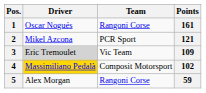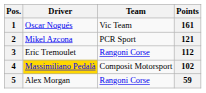 <table class="wikitable" style="font-size: 85%">
 <tr>
 <th>Pos.</th>
 <th>Driver</th>
 <th>Team</th>
 <th>Points</th>
 </tr>
 <tr>
 <th>1</th>
 <td> <a href='#'>Oscar Nogués</a></td>
-<td> <a href='#'>Rangoni Corse</a></td>
+<td> Vic Team</td>
 <th>161</th>
 </tr>
 <tr>
 <th>2</th>
 <td> <a href='#'>Mikel Azcona</a></td>
 <td> PCR Sport</td>
 <th>121</th>
 </tr>
 <tr>
 <th>3</th>
-<td style="background: lightgrey;"> Eric Tremoulet</td>
-<td> Vic Team</td>
-<th>109</th>
+<td> Eric Tremoulet</td>
+<td> <a href='#'>Rangoni Corse</a></td>
+<th>112</th>
 </tr>
 <tr>
 <th>4</th>
 <td style="background: gold;"> <a href='#'>Massimiliano Pedalà</a></td>
 <td> Composit Motorsport</td>
 <th>102</th>
 </tr>
 <tr>
 <th>5</th>
 <td> Alex Morgan</td>
 <td> <a href='#'>Rangoni Corse</a></td>
 <th>59</th>
 </tr>
 </table>
